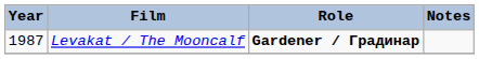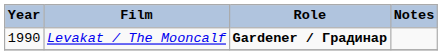 <table class="wikitable" style="font-size: 90%;">
 <tr>
 <th style="background:#B0C4DE;">Year</th>
 <th style="background:#B0C4DE;">Film</th>
 <th style="background:#B0C4DE;">Role</th>
 <th style="background:#B0C4DE;">Notes</th>
 </tr>
 <tr>
-<td rowspan="1">1987</td>
+<td rowspan="1">1990</td>
 <td><a href='#'><em>Levakat / The Mooncalf</em></a></td>
 <td><strong>Gardener / Градинар</strong></td>
 <td></td>
 </tr>
 <tr>
 </tr>
 </table>
